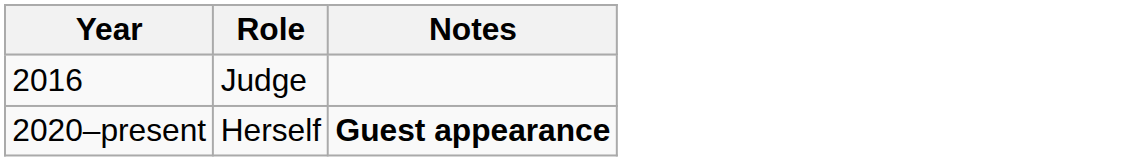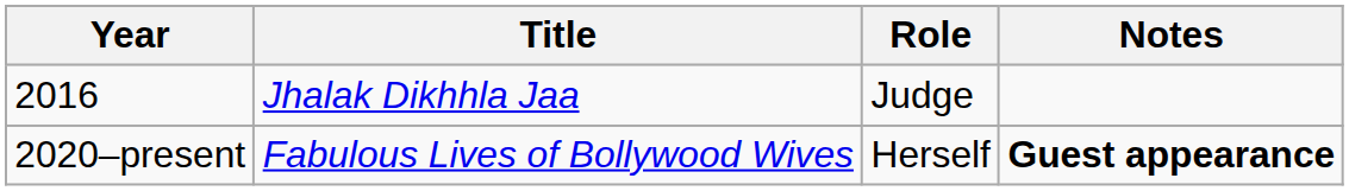 <table class="wikitable sortable plainrowheaders">
 <tr style="background:#ccc; text-align:center;">
 <th scope="col">Year</th>
+<th scope="col">Title</th>
 <th scope="col">Role</th>
 <th>Notes</th>
 </tr>
 <tr>
 <td>2016</td>
+<td><em><a href='#'>Jhalak Dikhhla Jaa</a></em></td>
 <td>Judge</td>
 <td></td>
 </tr>
 <tr>
 <td>2020–present</td>
+<td><em><a href='#'>Fabulous Lives of Bollywood Wives</a></em></td>
 <td>Herself</td>
 <td><strong>Guest appearance</strong></td>
 </tr>
 </table>
